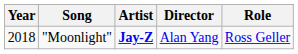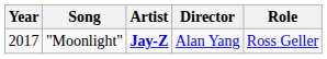 <table class="wikitable">
 <tr>
 <th>Year</th>
 <th>Song</th>
 <th>Artist</th>
 <th>Director</th>
 <th>Role</th>
 </tr>
 <tr>
-<td>2018</td>
+<td>2017</td>
 <td>"Moonlight"</td>
 <td><strong><a href='#'>Jay-Z</a></strong></td>
 <td><a href='#'>Alan Yang</a></td>
 <td><a href='#'>Ross Geller</a></td>
 </tr>
 </table>
